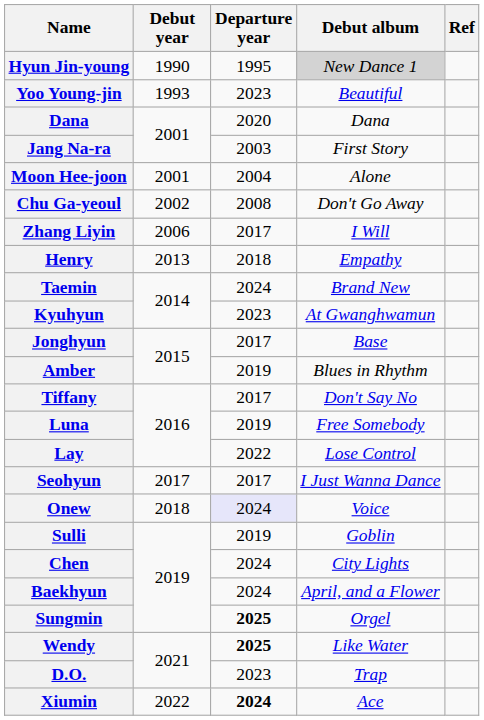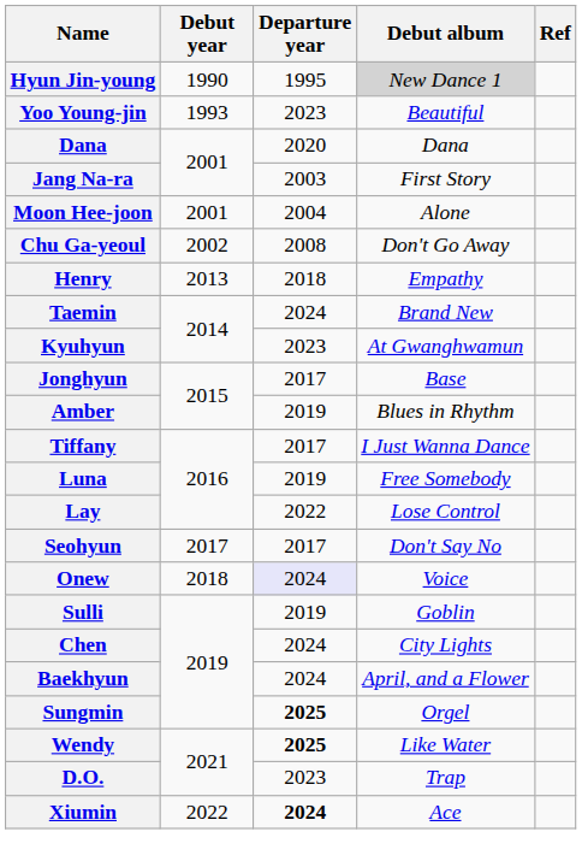 <table class="wikitable plainrowheaders sortable" style="text-align:center">
 <tr>
 <th>Name</th>
 <th scope="col" style="width:4em">Debut year</th>
 <th scope="col" style="width:4em">Departure year</th>
 <th class="unsortable">Debut album</th>
 <th class="unsortable">Ref</th>
 </tr>
 <tr>
 <th scope="row"><a href='#'>Hyun Jin-young</a></th>
 <td>1990</td>
 <td>1995</td>
 <td style="background: lightgrey;"><em>New Dance 1</em></td>
 <td></td>
 </tr>
 <tr>
 <th scope="row"><a href='#'>Yoo Young-jin</a></th>
 <td>1993</td>
 <td>2023</td>
 <td><em><a href='#'>Beautiful</a></em></td>
 <td></td>
 </tr>
 <tr>
 <th scope="row"><a href='#'>Dana</a></th>
 <td rowspan=2>2001</td>
 <td>2020</td>
 <td><em>Dana</em></td>
 <td></td>
 </tr>
 <tr>
 <th scope="row"><a href='#'>Jang Na-ra</a></th>
 <td>2003</td>
 <td><em>First Story</em></td>
 <td></td>
 </tr>
 <tr>
 <th scope="row"><a href='#'>Moon Hee-joon</a></th>
 <td>2001</td>
 <td>2004</td>
 <td><em>Alone</em></td>
 <td></td>
 </tr>
 <tr>
 <th scope="row"><a href='#'>Chu Ga-yeoul</a></th>
 <td>2002</td>
 <td>2008</td>
 <td><em>Don't Go Away</em></td>
 <td></td>
 </tr>
 <tr>
-<th scope="row"><a href='#'>Zhang Liyin</a></th>
-<td>2006</td>
-<td>2017</td>
-<td><em><a href='#'>I Will</a></em></td>
-<td></td>
-</tr>
-<tr>
 <th scope="row"><a href='#'>Henry</a></th>
 <td>2013</td>
 <td>2018</td>
 <td><em><a href='#'>Empathy</a></em></td>
 <td></td>
 </tr>
 <tr>
 <th scope="row"><a href='#'>Taemin</a></th>
 <td rowspan=2>2014</td>
 <td>2024</td>
 <td><em><a href='#'>Brand New</a></em></td>
 <td></td>
 </tr>
 <tr>
 <th scope="row"><a href='#'>Kyuhyun</a></th>
 <td>2023</td>
 <td><em><a href='#'>At Gwanghwamun</a></em></td>
 <td></td>
 </tr>
 <tr>
 <th scope="row"><a href='#'>Jonghyun</a></th>
 <td rowspan=2>2015</td>
 <td>2017</td>
 <td><em><a href='#'>Base</a></em></td>
 <td></td>
 </tr>
 <tr>
 <th scope="row"><a href='#'>Amber</a></th>
 <td>2019</td>
 <td><em>Blues in Rhythm</em></td>
 <td></td>
 </tr>
 <tr>
 <th scope="row"><a href='#'>Tiffany</a></th>
 <td rowspan = 3>2016</td>
 <td>2017</td>
-<td><em><a href='#'>Don't Say No</a></em></td>
+<td><em><a href='#'>I Just Wanna Dance</a></em></td>
 <td></td>
 </tr>
 <tr>
 <th scope="row"><a href='#'>Luna</a></th>
 <td>2019</td>
 <td><em><a href='#'>Free Somebody</a></em></td>
 <td></td>
 </tr>
 <tr>
 <th scope="row"><a href='#'>Lay</a></th>
 <td>2022</td>
 <td><em><a href='#'>Lose Control</a></em></td>
 <td></td>
 </tr>
 <tr>
 <th scope="row"><a href='#'>Seohyun</a></th>
 <td>2017</td>
 <td>2017</td>
-<td><em><a href='#'>I Just Wanna Dance</a></em></td>
+<td><em><a href='#'>Don't Say No</a></em></td>
 <td></td>
 </tr>
 <tr>
 <th scope="row"><a href='#'>Onew</a></th>
 <td>2018</td>
 <td style="background: lavender;">2024</td>
 <td><em><a href='#'>Voice</a></em></td>
 <td></td>
 </tr>
 <tr>
 <th scope="row"><a href='#'>Sulli</a></th>
 <td rowspan=4>2019</td>
 <td>2019</td>
 <td><em><a href='#'>Goblin</a></em></td>
 <td></td>
 </tr>
 <tr>
 <th scope="row"><a href='#'>Chen</a></th>
 <td>2024</td>
 <td><em><a href='#'>City Lights</a></em></td>
 <td></td>
 </tr>
 <tr>
 <th scope="row"><a href='#'>Baekhyun</a></th>
 <td>2024</td>
 <td><em><a href='#'>April, and a Flower</a></em></td>
 <td></td>
 </tr>
 <tr>
 <th scope="row"><a href='#'>Sungmin</a></th>
 <td><strong>2025</strong></td>
 <td><a href='#'><em>Orgel</em></a></td>
 <td></td>
 </tr>
 <tr>
 <th scope="row"><a href='#'>Wendy</a></th>
 <td rowspan="2">2021</td>
 <td><strong>2025</strong></td>
 <td><em><a href='#'>Like Water</a></em></td>
 <td></td>
 </tr>
 <tr>
 <th scope="row"><a href='#'>D.O.</a></th>
 <td>2023</td>
 <td><em><a href='#'>Trap</a></em></td>
 <td></td>
 </tr>
 <tr>
 <th scope="row"><a href='#'>Xiumin</a></th>
 <td>2022</td>
 <td><strong>2024</strong></td>
 <td><em><a href='#'>Ace</a></em></td>
 <td></td>
 </tr>
 </table>
